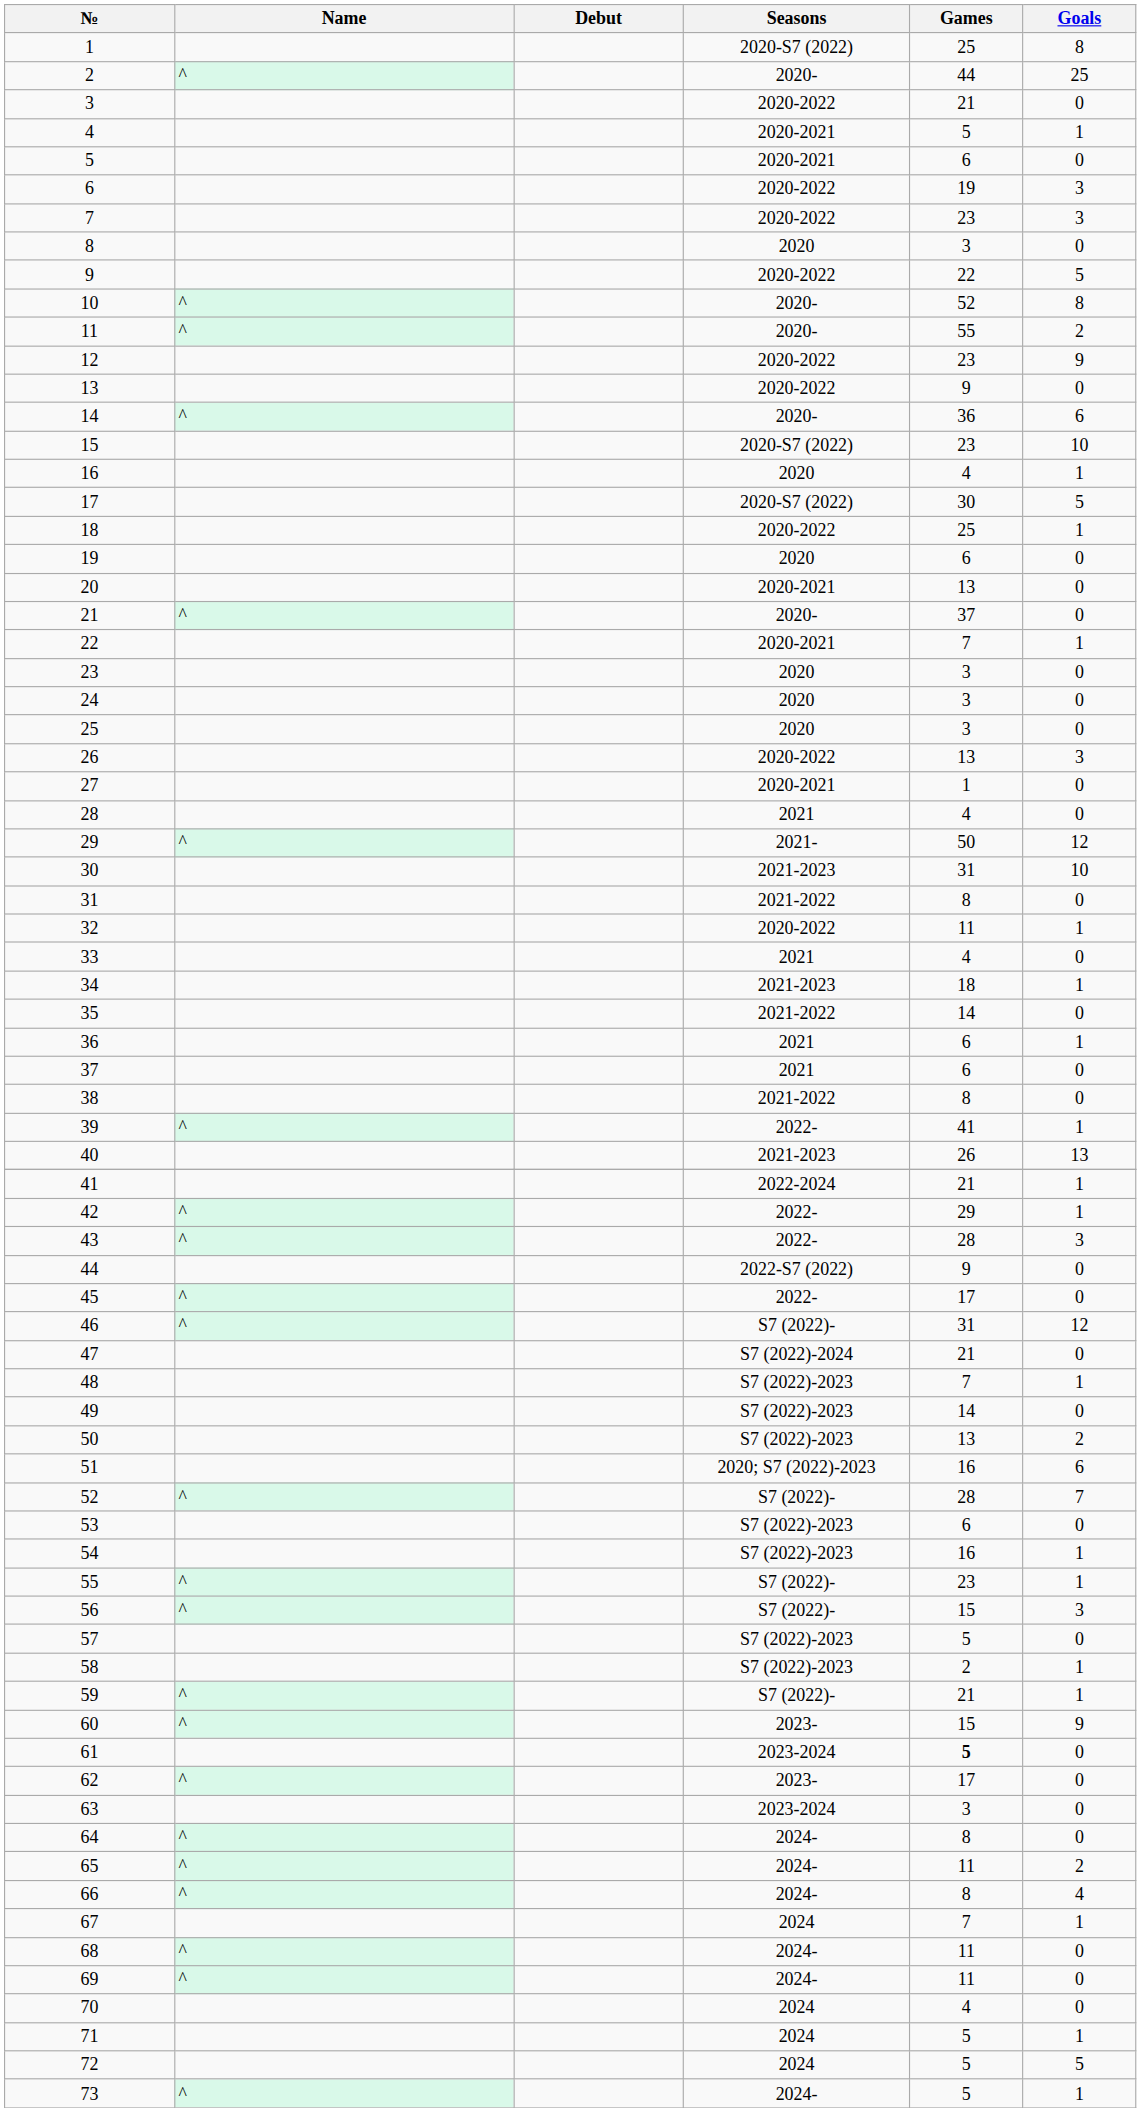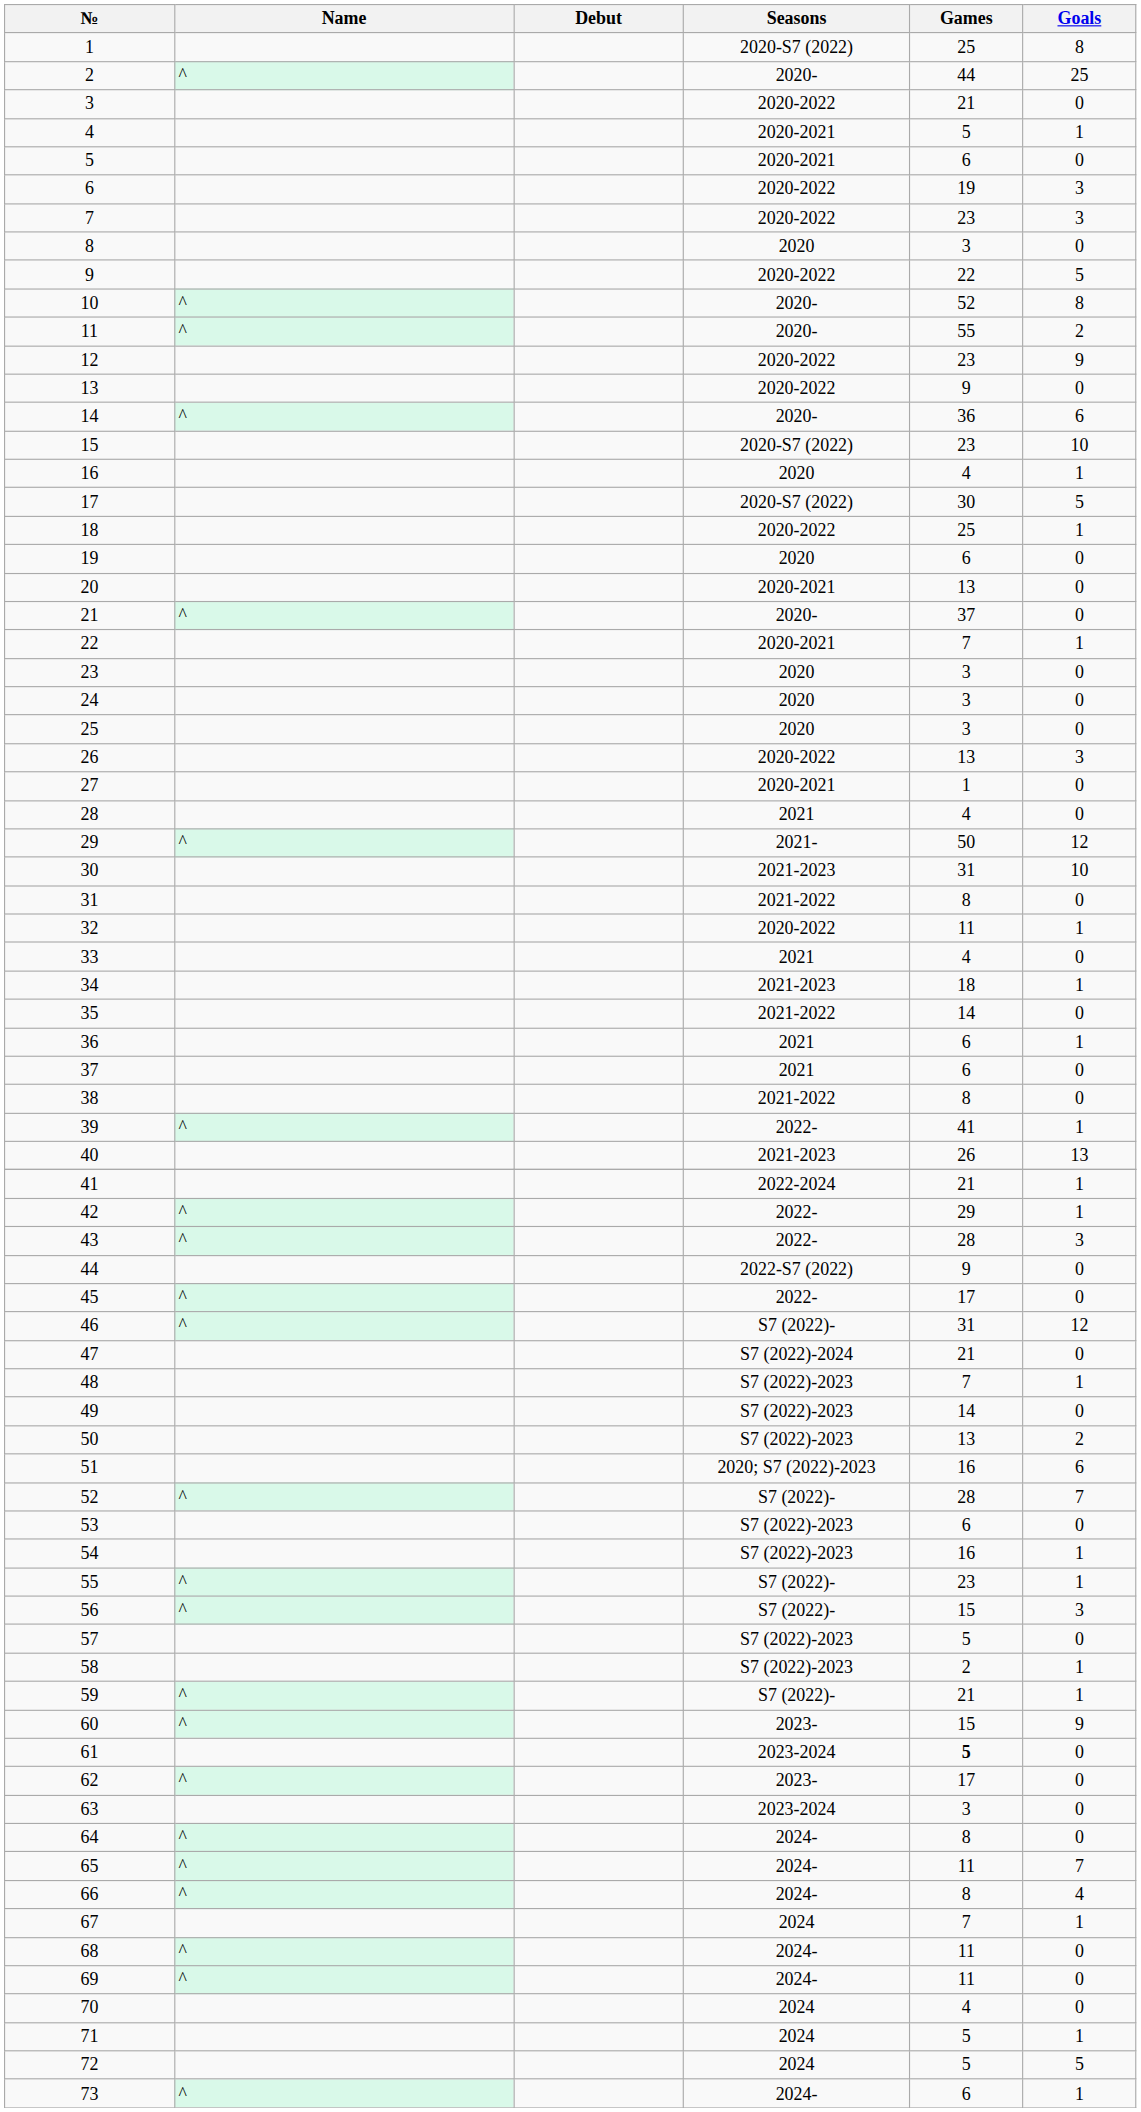 <table class="wikitable sortable" style="text-align:center; width:80%;">
 <tr>
 <th style="width=10%">№</th>
 <th style="width:30%">Name</th>
 <th style="width:15%">Debut</th>
 <th style="width:20%">Seasons</th>
 <th style="width:10%">Games</th>
 <th style="width:10%"><a href='#'>Goals</a></th>
 </tr>
 <tr>
 <td>1</td>
 <td align=left></td>
 <td></td>
 <td>2020-S7 (2022)</td>
 <td>25</td>
 <td>8</td>
 </tr>
 <tr>
 <td>2</td>
 <td style="text-align:left; background:#d9f9e9">^</td>
 <td></td>
 <td>2020-</td>
 <td>44</td>
 <td>25</td>
 </tr>
 <tr>
 <td>3</td>
 <td align=left></td>
 <td></td>
 <td>2020-2022</td>
 <td>21</td>
 <td>0</td>
 </tr>
 <tr>
 <td>4</td>
 <td align=left></td>
 <td></td>
 <td>2020-2021</td>
 <td>5</td>
 <td>1</td>
 </tr>
 <tr>
 <td>5</td>
 <td align=left></td>
 <td></td>
 <td>2020-2021</td>
 <td>6</td>
 <td>0</td>
 </tr>
 <tr>
 <td>6</td>
 <td align=left></td>
 <td></td>
 <td>2020-2022</td>
 <td>19</td>
 <td>3</td>
 </tr>
 <tr>
 <td>7</td>
 <td align=left></td>
 <td></td>
 <td>2020-2022</td>
 <td>23</td>
 <td>3</td>
 </tr>
 <tr>
 <td>8</td>
 <td align=left></td>
 <td></td>
 <td>2020</td>
 <td>3</td>
 <td>0</td>
 </tr>
 <tr>
 <td>9</td>
 <td align=left></td>
 <td></td>
 <td>2020-2022</td>
 <td>22</td>
 <td>5</td>
 </tr>
 <tr>
 <td>10</td>
 <td style="text-align:left; background:#d9f9e9">^</td>
 <td></td>
 <td>2020-</td>
 <td>52</td>
 <td>8</td>
 </tr>
 <tr>
 <td>11</td>
 <td style="text-align:left; background:#d9f9e9">^</td>
 <td></td>
 <td>2020-</td>
 <td>55</td>
 <td>2</td>
 </tr>
 <tr>
 <td>12</td>
 <td align=left></td>
 <td></td>
 <td>2020-2022</td>
 <td>23</td>
 <td>9</td>
 </tr>
 <tr>
 <td>13</td>
 <td align=left></td>
 <td></td>
 <td>2020-2022</td>
 <td>9</td>
 <td>0</td>
 </tr>
 <tr>
 <td>14</td>
 <td style="text-align:left; background:#d9f9e9">^</td>
 <td></td>
 <td>2020-</td>
 <td>36</td>
 <td>6</td>
 </tr>
 <tr>
 <td>15</td>
 <td align=left></td>
 <td></td>
 <td>2020-S7 (2022)</td>
 <td>23</td>
 <td>10</td>
 </tr>
 <tr>
 <td>16</td>
 <td align=left></td>
 <td></td>
 <td>2020</td>
 <td>4</td>
 <td>1</td>
 </tr>
 <tr>
 <td>17</td>
 <td align=left></td>
 <td></td>
 <td>2020-S7 (2022)</td>
 <td>30</td>
 <td>5</td>
 </tr>
 <tr>
 <td>18</td>
 <td align=left></td>
 <td></td>
 <td>2020-2022</td>
 <td>25</td>
 <td>1</td>
 </tr>
 <tr>
 <td>19</td>
 <td align=left></td>
 <td></td>
 <td>2020</td>
 <td>6</td>
 <td>0</td>
 </tr>
 <tr>
 <td>20</td>
 <td align=left></td>
 <td></td>
 <td>2020-2021</td>
 <td>13</td>
 <td>0</td>
 </tr>
 <tr>
 <td>21</td>
 <td style="text-align:left; background:#d9f9e9">^</td>
 <td></td>
 <td>2020-</td>
 <td>37</td>
 <td>0</td>
 </tr>
 <tr>
 <td>22</td>
 <td align=left></td>
 <td></td>
 <td>2020-2021</td>
 <td>7</td>
 <td>1</td>
 </tr>
 <tr>
 <td>23</td>
 <td align=left></td>
 <td></td>
 <td>2020</td>
 <td>3</td>
 <td>0</td>
 </tr>
 <tr>
 <td>24</td>
 <td align=left></td>
 <td></td>
 <td>2020</td>
 <td>3</td>
 <td>0</td>
 </tr>
 <tr>
 <td>25</td>
 <td align=left></td>
 <td></td>
 <td>2020</td>
 <td>3</td>
 <td>0</td>
 </tr>
 <tr>
 <td>26</td>
 <td align=left></td>
 <td></td>
 <td>2020-2022</td>
 <td>13</td>
 <td>3</td>
 </tr>
 <tr>
 <td>27</td>
 <td align=left></td>
 <td></td>
 <td>2020-2021</td>
 <td>1</td>
 <td>0</td>
 </tr>
 <tr>
 <td>28</td>
 <td align=left></td>
 <td></td>
 <td>2021</td>
 <td>4</td>
 <td>0</td>
 </tr>
 <tr>
 <td>29</td>
 <td style="text-align:left; background:#d9f9e9">^</td>
 <td></td>
 <td>2021-</td>
 <td>50</td>
 <td>12</td>
 </tr>
 <tr>
 <td>30</td>
 <td align=left></td>
 <td></td>
 <td>2021-2023</td>
 <td>31</td>
 <td>10</td>
 </tr>
 <tr>
 <td>31</td>
 <td align=left></td>
 <td></td>
 <td>2021-2022</td>
 <td>8</td>
 <td>0</td>
 </tr>
 <tr>
 <td>32</td>
 <td align=left></td>
 <td></td>
 <td>2020-2022</td>
 <td>11</td>
 <td>1</td>
 </tr>
 <tr>
 <td>33</td>
 <td align=left></td>
 <td></td>
 <td>2021</td>
 <td>4</td>
 <td>0</td>
 </tr>
 <tr>
 <td>34</td>
 <td align=left></td>
 <td></td>
 <td>2021-2023</td>
 <td>18</td>
 <td>1</td>
 </tr>
 <tr>
 <td>35</td>
 <td align=left></td>
 <td></td>
 <td>2021-2022</td>
 <td>14</td>
 <td>0</td>
 </tr>
 <tr>
 <td>36</td>
 <td align=left></td>
 <td></td>
 <td>2021</td>
 <td>6</td>
 <td>1</td>
 </tr>
 <tr>
 <td>37</td>
 <td align=left></td>
 <td></td>
 <td>2021</td>
 <td>6</td>
 <td>0</td>
 </tr>
 <tr>
 <td>38</td>
 <td align=left></td>
 <td></td>
 <td>2021-2022</td>
 <td>8</td>
 <td>0</td>
 </tr>
 <tr>
 <td>39</td>
 <td style="text-align:left; background:#d9f9e9">^</td>
 <td></td>
 <td>2022-</td>
 <td>41</td>
 <td>1</td>
 </tr>
 <tr>
 <td>40</td>
 <td align=left></td>
 <td></td>
 <td>2021-2023</td>
 <td>26</td>
 <td>13</td>
 </tr>
 <tr>
 </tr>
 <tr>
 <td>41</td>
 <td align=left></td>
 <td></td>
 <td>2022-2024</td>
 <td>21</td>
 <td>1</td>
 </tr>
 <tr>
 <td>42</td>
 <td style="text-align:left; background:#d9f9e9">^</td>
 <td></td>
 <td>2022-</td>
 <td>29</td>
 <td>1</td>
 </tr>
 <tr>
 <td>43</td>
 <td style="text-align:left; background:#d9f9e9">^</td>
 <td></td>
 <td>2022-</td>
 <td>28</td>
 <td>3</td>
 </tr>
 <tr>
 <td>44</td>
 <td align=left></td>
 <td></td>
 <td>2022-S7 (2022)</td>
 <td>9</td>
 <td>0</td>
 </tr>
 <tr>
 <td>45</td>
 <td style="text-align:left; background:#d9f9e9">^</td>
 <td></td>
 <td>2022-</td>
 <td>17</td>
 <td>0</td>
 </tr>
 <tr>
 <td>46</td>
 <td style="text-align:left; background:#d9f9e9">^</td>
 <td></td>
 <td>S7 (2022)-</td>
 <td>31</td>
 <td>12</td>
 </tr>
 <tr>
 <td>47</td>
 <td align=left></td>
 <td></td>
 <td>S7 (2022)-2024</td>
 <td>21</td>
 <td>0</td>
 </tr>
 <tr>
 <td>48</td>
 <td align=left></td>
 <td></td>
 <td>S7 (2022)-2023</td>
 <td>7</td>
 <td>1</td>
 </tr>
 <tr>
 <td>49</td>
 <td align=left></td>
 <td></td>
 <td>S7 (2022)-2023</td>
 <td>14</td>
 <td>0</td>
 </tr>
 <tr>
 <td>50</td>
 <td align=left></td>
 <td></td>
 <td>S7 (2022)-2023</td>
 <td>13</td>
 <td>2</td>
 </tr>
 <tr>
 <td>51</td>
 <td align=left></td>
 <td></td>
 <td>2020; S7 (2022)-2023</td>
 <td>16</td>
 <td>6</td>
 </tr>
 <tr>
 <td>52</td>
 <td style="text-align:left; background:#d9f9e9">^</td>
 <td></td>
 <td>S7 (2022)-</td>
 <td>28</td>
 <td>7</td>
 </tr>
 <tr>
 <td>53</td>
 <td align=left></td>
 <td></td>
 <td>S7 (2022)-2023</td>
 <td>6</td>
 <td>0</td>
 </tr>
 <tr>
 <td>54</td>
 <td align=left></td>
 <td></td>
 <td>S7 (2022)-2023</td>
 <td>16</td>
 <td>1</td>
 </tr>
 <tr>
 <td>55</td>
 <td style="text-align:left; background:#d9f9e9">^</td>
 <td></td>
 <td>S7 (2022)-</td>
 <td>23</td>
 <td>1</td>
 </tr>
 <tr>
 <td>56</td>
 <td style="text-align:left; background:#d9f9e9">^</td>
 <td></td>
 <td>S7 (2022)-</td>
 <td>15</td>
 <td>3</td>
 </tr>
 <tr>
 <td>57</td>
 <td align=left></td>
 <td></td>
 <td>S7 (2022)-2023</td>
 <td>5</td>
 <td>0</td>
 </tr>
 <tr>
 <td>58</td>
 <td align=left></td>
 <td></td>
 <td>S7 (2022)-2023</td>
 <td>2</td>
 <td>1</td>
 </tr>
 <tr>
 <td>59</td>
 <td style="text-align:left; background:#d9f9e9">^</td>
 <td></td>
 <td>S7 (2022)-</td>
 <td>21</td>
 <td>1</td>
 </tr>
 <tr>
 <td>60</td>
 <td style="text-align:left; background:#d9f9e9">^</td>
 <td></td>
 <td>2023-</td>
 <td>15</td>
 <td>9</td>
 </tr>
 <tr>
 <td>61</td>
 <td align=left></td>
 <td></td>
 <td>2023-2024</td>
 <td><strong>5</strong></td>
 <td>0</td>
 </tr>
 <tr>
 <td>62</td>
 <td style="text-align:left; background:#d9f9e9">^</td>
 <td></td>
 <td>2023-</td>
 <td>17</td>
 <td>0</td>
 </tr>
 <tr>
 <td>63</td>
 <td align=left></td>
 <td></td>
 <td>2023-2024</td>
 <td>3</td>
 <td>0</td>
 </tr>
 <tr>
 <td>64</td>
 <td style="text-align:left; background:#d9f9e9">^</td>
 <td></td>
 <td>2024-</td>
 <td>8</td>
 <td>0</td>
 </tr>
 <tr>
 <td>65</td>
 <td style="text-align:left; background:#d9f9e9">^</td>
 <td></td>
 <td>2024-</td>
 <td>11</td>
-<td>2</td>
+<td>7</td>
 </tr>
 <tr>
 <td>66</td>
 <td style="text-align:left; background:#d9f9e9">^</td>
 <td></td>
 <td>2024-</td>
 <td>8</td>
 <td>4</td>
 </tr>
 <tr>
 <td>67</td>
 <td align=left></td>
 <td></td>
 <td>2024</td>
 <td>7</td>
 <td>1</td>
 </tr>
 <tr>
 <td>68</td>
 <td style="text-align:left; background:#d9f9e9">^</td>
 <td></td>
 <td>2024-</td>
 <td>11</td>
 <td>0</td>
 </tr>
 <tr>
 <td>69</td>
 <td style="text-align:left; background:#d9f9e9">^</td>
 <td></td>
 <td>2024-</td>
 <td>11</td>
 <td>0</td>
 </tr>
 <tr>
 <td>70</td>
 <td align=left></td>
 <td></td>
 <td>2024</td>
 <td>4</td>
 <td>0</td>
 </tr>
 <tr>
 <td>71</td>
 <td align=left></td>
 <td></td>
 <td>2024</td>
 <td>5</td>
 <td>1</td>
 </tr>
 <tr>
 <td>72</td>
 <td align=left></td>
 <td></td>
 <td>2024</td>
 <td>5</td>
 <td>5</td>
 </tr>
 <tr>
 <td>73</td>
 <td style="text-align:left; background:#d9f9e9">^</td>
 <td></td>
 <td>2024-</td>
-<td>5</td>
+<td>6</td>
 <td>1</td>
 </tr>
 </table>
